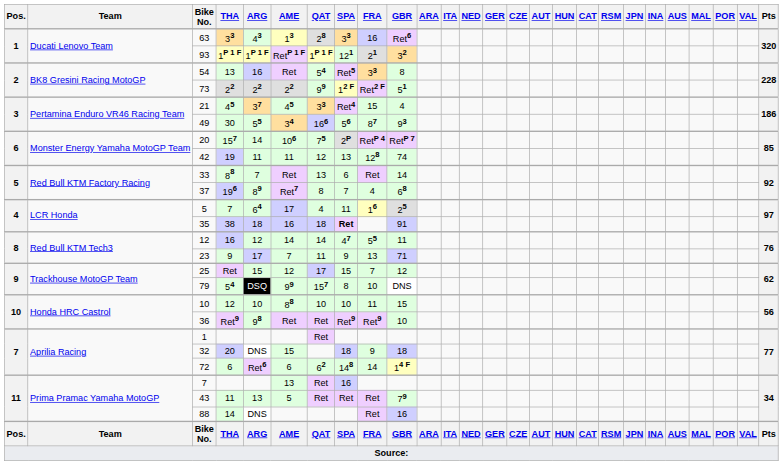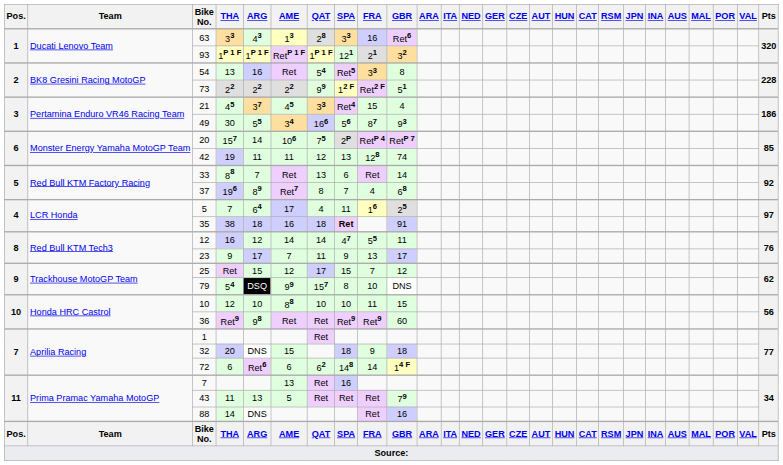 <table class="wikitable" style="font-size:85%; text-align:center;">
 <tr>
 <th valign="middle">Pos.</th>
 <th valign="middle">Team</th>
 <th valign="middle">Bike<br>No.</th>
 <th><a href='#'>THA</a><br></th>
 <th><a href='#'>ARG</a><br></th>
 <th><a href='#'>AME</a><br></th>
 <th><a href='#'>QAT</a><br></th>
 <th><a href='#'>SPA</a><br></th>
 <th><a href='#'>FRA</a><br></th>
 <th><a href='#'>GBR</a><br></th>
 <th><a href='#'>ARA</a><br></th>
 <th><a href='#'>ITA</a><br></th>
 <th><a href='#'>NED</a><br></th>
 <th><a href='#'>GER</a><br></th>
 <th><a href='#'>CZE</a><br></th>
 <th><a href='#'>AUT</a><br></th>
 <th><a href='#'>HUN</a><br></th>
 <th><a href='#'>CAT</a><br></th>
 <th><a href='#'>RSM</a><br></th>
 <th><a href='#'>JPN</a><br></th>
 <th><a href='#'>INA</a><br></th>
 <th><a href='#'>AUS</a><br></th>
 <th><a href='#'>MAL</a><br></th>
 <th><a href='#'>POR</a><br></th>
 <th><a href='#'>VAL</a><br></th>
 <th valign="middle">Pts</th>
 </tr>
 <tr style="border-top:2px solid #aaaaaa">
 <th rowspan=2>1</th>
 <td rowspan=2 align=left> <a href='#'>Ducati Lenovo Team</a></td>
 <td>63</td>
 <td bgcolor="#ffdf9f">3<strong><sup>3</sup></strong></td>
 <td bgcolor="#dfffdf">4<strong><sup>3</sup></strong></td>
 <td bgcolor="ffffbf" nowrap>1<strong><sup>3</sup></strong></td>
 <td bgcolor="#dfdfdf">2<strong><sup>8</sup></strong></td>
 <td bgcolor="#ffdf9f">3<strong><sup>3</sup></strong></td>
 <td bgcolor="cfcfff">16</td>
 <td bgcolor="#efcfff">Ret<strong><sup>6</sup></strong></td>
 <td></td>
 <td></td>
 <td></td>
 <td></td>
 <td></td>
 <td></td>
 <td></td>
 <td></td>
 <td></td>
 <td></td>
 <td></td>
 <td></td>
 <td></td>
 <td></td>
 <td></td>
 <th rowspan=2>320</th>
 </tr>
 <tr>
 <td>93</td>
 <td bgcolor="ffffbf" nowrap>1<strong><sup>P 1 F</sup></strong></td>
 <td bgcolor="ffffbf" nowrap>1<strong><sup>P 1 F</sup></strong></td>
 <td bgcolor="efcfff" nowrap>Ret<strong><sup>P 1 F</sup></strong></td>
 <td bgcolor="#ffffbf" nowrap>1<strong><sup>P 1 F</sup></strong></td>
 <td bgcolor="#dfffdf">12<strong><sup>1</sup></strong></td>
 <td bgcolor="#dfdfdf">2<strong><sup>1</sup></strong></td>
 <td bgcolor="#ffdf9f">3<strong><sup>2</sup></strong></td>
 <td></td>
 <td></td>
 <td></td>
 <td></td>
 <td></td>
 <td></td>
 <td></td>
 <td></td>
 <td></td>
 <td></td>
 <td></td>
 <td></td>
 <td></td>
 <td></td>
 <td></td>
 </tr>
 <tr style="border-top:2px solid #aaaaaa">
 <th rowspan=2>2</th>
 <td rowspan=2 align=left> <a href='#'>BK8 Gresini Racing MotoGP</a></td>
 <td>54</td>
 <td bgcolor="dfffdf">13</td>
 <td bgcolor="cfcfff">16</td>
 <td bgcolor="efcfff">Ret</td>
 <td bgcolor="#dfffdf">5<strong><sup>4</sup></strong></td>
 <td bgcolor="#efcfff">Ret<strong><sup>5</sup></strong></td>
 <td bgcolor="#ffdf9f">3<strong><sup>3</sup></strong></td>
 <td bgcolor="#dfffdf">8</td>
 <td></td>
 <td></td>
 <td></td>
 <td></td>
 <td></td>
 <td></td>
 <td></td>
 <td></td>
 <td></td>
 <td></td>
 <td></td>
 <td></td>
 <td></td>
 <td></td>
 <td></td>
 <th rowspan=2>228</th>
 </tr>
 <tr>
 <td>73</td>
 <td bgcolor="dfdfdf">2<strong><sup>2</sup></strong></td>
 <td bgcolor="dfdfdf">2<strong><sup>2</sup></strong></td>
 <td bgcolor="dfdfdf">2<strong><sup>2</sup></strong></td>
 <td bgcolor="#dfffdf">9<strong><sup>9</sup></strong></td>
 <td bgcolor="#ffffbf">1<strong><sup>2 F</sup></strong></td>
 <td bgcolor="#efcfff">Ret<strong><sup>2 F</sup></strong></td>
 <td bgcolor="#dfffdf">5<strong><sup>1</sup></strong></td>
 <td></td>
 <td></td>
 <td></td>
 <td></td>
 <td></td>
 <td></td>
 <td></td>
 <td></td>
 <td></td>
 <td></td>
 <td></td>
 <td></td>
 <td></td>
 <td></td>
 <td></td>
 </tr>
 <tr style="border-top:2px solid #aaaaaa">
 <th rowspan=2>3</th>
 <td rowspan=2 align=left> <a href='#'>Pertamina Enduro VR46 Racing Team</a></td>
 <td>21</td>
 <td bgcolor="#dfffdf">4<strong><sup>5</sup></strong></td>
 <td bgcolor="#ffdf9f">3<strong><sup>7</sup></strong></td>
 <td bgcolor="#dfffdf">4<strong><sup>5</sup></strong></td>
 <td bgcolor="#ffdf9f">3<strong><sup>3</sup></strong></td>
 <td bgcolor="#efcfff">Ret<strong><sup>4</sup></strong></td>
 <td bgcolor="#dfffdf">15</td>
 <td bgcolor="#dfffdf">4</td>
 <td></td>
 <td></td>
 <td></td>
 <td></td>
 <td></td>
 <td></td>
 <td></td>
 <td></td>
 <td></td>
 <td></td>
 <td></td>
 <td></td>
 <td></td>
 <td></td>
 <td></td>
 <th rowspan=2>186</th>
 </tr>
 <tr>
 <td>49</td>
 <td bgcolor="#dfffdf">30</td>
 <td bgcolor="#dfffdf">5<strong><sup>5</sup></strong></td>
 <td bgcolor="#ffdf9f">3<strong><sup>4</sup></strong></td>
 <td bgcolor="#cfcfff">16<strong><sup>6</sup></strong></td>
 <td bgcolor="#dfffdf">5<strong><sup>6</sup></strong></td>
 <td bgcolor="#dfffdf">8<strong><sup>7</sup></strong></td>
 <td bgcolor="#dfffdf">9<strong><sup>3</sup></strong></td>
 <td></td>
 <td></td>
 <td></td>
 <td></td>
 <td></td>
 <td></td>
 <td></td>
 <td></td>
 <td></td>
 <td></td>
 <td></td>
 <td></td>
 <td></td>
 <td></td>
 <td></td>
 </tr>
 <tr style="border-top:2px solid #aaaaaa">
 <th rowspan=2>6</th>
 <td rowspan=2 align=left nowrap=""> <a href='#'>Monster Energy Yamaha MotoGP Team</a></td>
 <td>20</td>
 <td bgcolor="#dfffdf">15<strong><sup>7</sup></strong></td>
 <td bgcolor="#dfffdf">14</td>
 <td bgcolor="#dfffdf">10<strong><sup>6</sup></strong></td>
 <td bgcolor="#dfffdf">7<strong><sup>5</sup></strong></td>
 <td bgcolor="#dfdfdf">2<strong><sup>P</sup></strong></td>
 <td bgcolor="#efcfff" nowrap>Ret<strong><sup>P 4</sup></strong></td>
 <td bgcolor="#efcfff" nowrap="">Ret<strong><sup>P 7</sup></strong></td>
 <td></td>
 <td></td>
 <td></td>
 <td></td>
 <td></td>
 <td></td>
 <td></td>
 <td></td>
 <td></td>
 <td></td>
 <td></td>
 <td></td>
 <td></td>
 <td></td>
 <td></td>
 <th rowspan=2>85</th>
 </tr>
 <tr>
 <td>42</td>
 <td bgcolor="#cfcfff">19</td>
 <td bgcolor="#dfffdf">11</td>
 <td bgcolor="#dfffdf">11</td>
 <td bgcolor="#dfffdf">12</td>
 <td bgcolor="#dfffdf">13</td>
 <td bgcolor="#dfffdf">12<strong><sup>8</sup></strong></td>
 <td bgcolor="#dfffdf">74</td>
 <td></td>
 <td></td>
 <td></td>
 <td></td>
 <td></td>
 <td></td>
 <td></td>
 <td></td>
 <td></td>
 <td></td>
 <td></td>
 <td></td>
 <td></td>
 <td></td>
 <td></td>
 </tr>
 <tr style="border-top:2px solid #aaaaaa">
 <th rowspan=2>5</th>
 <td rowspan=2 align=left> <a href='#'>Red Bull KTM Factory Racing</a></td>
 <td>33</td>
 <td bgcolor="#dfffdf">8<strong><sup>8</sup></strong></td>
 <td bgcolor="#dfffdf">7</td>
 <td bgcolor="#efcfff">Ret</td>
 <td bgcolor="#dfffdf">13</td>
 <td bgcolor="#dfffdf">6</td>
 <td bgcolor="#efcfff">Ret</td>
 <td bgcolor="#dfffdf">14</td>
 <td></td>
 <td></td>
 <td></td>
 <td></td>
 <td></td>
 <td></td>
 <td></td>
 <td></td>
 <td></td>
 <td></td>
 <td></td>
 <td></td>
 <td></td>
 <td></td>
 <td></td>
 <th rowspan=2>92</th>
 </tr>
 <tr>
 <td>37</td>
 <td bgcolor="#cfcfff">19<strong><sup>6</sup></strong></td>
 <td bgcolor="#dfffdf">8<strong><sup>9</sup></strong></td>
 <td bgcolor="#efcfff">Ret<strong><sup>7</sup></strong></td>
 <td bgcolor="#dfffdf">8</td>
 <td bgcolor="#dfffdf">7</td>
 <td bgcolor="#dfffdf">4</td>
 <td bgcolor="#dfffdf">6<strong><sup>8</sup></strong></td>
 <td></td>
 <td></td>
 <td></td>
 <td></td>
 <td></td>
 <td></td>
 <td></td>
 <td></td>
 <td></td>
 <td></td>
 <td></td>
 <td></td>
 <td></td>
 <td></td>
 <td></td>
 </tr>
 <tr style="border-top:2px solid #aaaaaa">
 <th rowspan=2>4</th>
 <td rowspan=2 align=left> <a href='#'>LCR Honda</a></td>
 <td>5</td>
 <td bgcolor="#dfffdf">7</td>
 <td bgcolor="#dfffdf">6<strong><sup>4</sup></strong></td>
 <td bgcolor="#cfcfff">17</td>
 <td bgcolor="#dfffdf">4</td>
 <td bgcolor="#dfffdf">11</td>
 <td bgcolor="#ffffbf">1<strong><sup>6</sup></strong></td>
 <td bgcolor="#dfdfdf">2<strong><sup>5</sup></strong></td>
 <td></td>
 <td></td>
 <td></td>
 <td></td>
 <td></td>
 <td></td>
 <td></td>
 <td></td>
 <td></td>
 <td></td>
 <td></td>
 <td></td>
 <td></td>
 <td></td>
 <td></td>
 <th rowspan=2>97</th>
 </tr>
 <tr>
 <td>35</td>
 <td bgcolor="#cfcfff">38</td>
 <td bgcolor="#cfcfff">18</td>
 <td bgcolor="#cfcfff">16</td>
 <td bgcolor="#cfcfff">18</td>
 <td bgcolor="#efcfff"><strong>Ret</strong></td>
 <td></td>
 <td bgcolor="#cfcfff">91</td>
 <td></td>
 <td></td>
 <td></td>
 <td></td>
 <td></td>
 <td></td>
 <td></td>
 <td></td>
 <td></td>
 <td></td>
 <td></td>
 <td></td>
 <td></td>
 <td></td>
 <td></td>
 </tr>
 <tr style="border-top:2px solid #aaaaaa">
 <th rowspan=2>8</th>
 <td rowspan=2 align=left> <a href='#'>Red Bull KTM Tech3</a></td>
 <td>12</td>
 <td bgcolor="#cfcfff">16</td>
 <td bgcolor="#dfffdf">12</td>
 <td bgcolor="#dfffdf">14</td>
 <td bgcolor="#dfffdf">14</td>
 <td bgcolor="#dfffdf">4<strong><sup>7</sup></strong></td>
 <td bgcolor="#dfffdf">5<strong><sup>5</sup></strong></td>
 <td bgcolor="#dfffdf">11</td>
 <td></td>
 <td></td>
 <td></td>
 <td></td>
 <td></td>
 <td></td>
 <td></td>
 <td></td>
 <td></td>
 <td></td>
 <td></td>
 <td></td>
 <td></td>
 <td></td>
 <td></td>
 <th rowspan=2>76</th>
 </tr>
 <tr>
 <td>23</td>
 <td bgcolor="#dfffdf">9</td>
 <td bgcolor="#cfcfff">17</td>
 <td bgcolor="#dfffdf">7</td>
 <td bgcolor="#dfffdf">11</td>
 <td bgcolor="#dfffdf">9</td>
 <td bgcolor="#dfffdf">13</td>
-<td bgcolor="#cfcfff">71</td>
+<td bgcolor="#cfcfff">17</td>
 <td></td>
 <td></td>
 <td></td>
 <td></td>
 <td></td>
 <td></td>
 <td></td>
 <td></td>
 <td></td>
 <td></td>
 <td></td>
 <td></td>
 <td></td>
 <td></td>
 <td></td>
 </tr>
 <tr style="border-top:2px solid #aaaaaa">
 <th rowspan=2>9</th>
 <td rowspan=2 align=left> <a href='#'>Trackhouse MotoGP Team</a></td>
 <td>25</td>
 <td bgcolor="#efcfff">Ret</td>
 <td bgcolor="#dfffdf">15</td>
 <td bgcolor="#dfffdf">12</td>
 <td bgcolor="#cfcfff">17</td>
 <td bgcolor="#dfffdf">15</td>
 <td bgcolor="#dfffdf">7</td>
 <td bgcolor="#dfffdf">12</td>
 <td></td>
 <td></td>
 <td></td>
 <td></td>
 <td></td>
 <td></td>
 <td></td>
 <td></td>
 <td></td>
 <td></td>
 <td></td>
 <td></td>
 <td></td>
 <td></td>
 <td></td>
 <th rowspan=2>62</th>
 </tr>
 <tr>
 <td>79</td>
 <td bgcolor="#dfffdf">5<strong><sup>4</sup></strong></td>
 <td style="background:black; color:white;">DSQ</td>
 <td bgcolor="#dfffdf">9<strong><sup>9</sup></strong></td>
 <td bgcolor="#dfffdf">15<strong><sup>7</sup></strong></td>
 <td bgcolor="#dfffdf">8</td>
 <td bgcolor="#dfffdf">10</td>
 <td bgcolor="#ffffff">DNS</td>
 <td></td>
 <td></td>
 <td></td>
 <td></td>
 <td></td>
 <td></td>
 <td></td>
 <td></td>
 <td></td>
 <td></td>
 <td></td>
 <td></td>
 <td></td>
 <td></td>
 <td></td>
 </tr>
 <tr style="border-top:2px solid #aaaaaa">
 <th rowspan=2>10</th>
 <td rowspan=2 align=left> <a href='#'>Honda HRC Castrol</a></td>
 <td>10</td>
 <td bgcolor="#dfffdf">12</td>
 <td bgcolor="#dfffdf">10</td>
 <td bgcolor="#dfffdf">8<strong><sup>8</sup></strong></td>
 <td bgcolor="#dfffdf">10</td>
 <td bgcolor="#dfffdf">10</td>
 <td bgcolor="#dfffdf">11</td>
 <td bgcolor="#dfffdf">15</td>
 <td></td>
 <td></td>
 <td></td>
 <td></td>
 <td></td>
 <td></td>
 <td></td>
 <td></td>
 <td></td>
 <td></td>
 <td></td>
 <td></td>
 <td></td>
 <td></td>
 <td></td>
 <th rowspan=2>56</th>
 </tr>
 <tr>
 <td>36</td>
 <td bgcolor="#efcfff">Ret<strong><sup>9</sup></strong></td>
 <td bgcolor="#dfffdf">9<strong><sup>8</sup></strong></td>
 <td bgcolor="#efcfff">Ret</td>
 <td bgcolor="#efcfff">Ret</td>
 <td bgcolor="#efcfff">Ret<strong><sup>9</sup></strong></td>
 <td bgcolor="#efcfff">Ret<strong><sup>9</sup></strong></td>
-<td bgcolor="#dfffdf">10</td>
+<td bgcolor="#dfffdf">60</td>
 <td></td>
 <td></td>
 <td></td>
 <td></td>
 <td></td>
 <td></td>
 <td></td>
 <td></td>
 <td></td>
 <td></td>
 <td></td>
 <td></td>
 <td></td>
 <td></td>
 <td></td>
 </tr>
 <tr style="border-top:2px solid #aaaaaa">
 <th rowspan=3>7</th>
 <td rowspan=3 align=left> <a href='#'>Aprilia Racing</a></td>
 <td>1</td>
 <td></td>
 <td></td>
 <td></td>
 <td bgcolor="#efcfff">Ret</td>
 <td></td>
 <td></td>
 <td></td>
 <td></td>
 <td></td>
 <td></td>
 <td></td>
 <td></td>
 <td></td>
 <td></td>
 <td></td>
 <td></td>
 <td></td>
 <td></td>
 <td></td>
 <td></td>
 <td></td>
 <td></td>
 <th rowspan=3>77</th>
 </tr>
 <tr>
 <td>32</td>
 <td bgcolor="#cfcfff">20</td>
 <td bgcolor="#ffffff">DNS</td>
 <td bgcolor="#dfffdf">15</td>
 <td></td>
 <td bgcolor="#cfcfff">18</td>
 <td bgcolor="#dfffdf">9</td>
 <td bgcolor="#cfcfff">18</td>
 <td></td>
 <td></td>
 <td></td>
 <td></td>
 <td></td>
 <td></td>
 <td></td>
 <td></td>
 <td></td>
 <td></td>
 <td></td>
 <td></td>
 <td></td>
 <td></td>
 <td></td>
 </tr>
 <tr>
 <td>72</td>
 <td bgcolor="#dfffdf">6</td>
 <td bgcolor="#efcfff">Ret<strong><sup>6</sup></strong></td>
 <td bgcolor="#dfffdf">6</td>
 <td bgcolor="#dfffdf">6<strong><sup>2</sup></strong></td>
 <td bgcolor="#dfffdf">14<strong><sup>8</sup></strong></td>
 <td bgcolor="#dfffdf">14</td>
 <td bgcolor="#ffffbf">1<strong><sup>4 F</sup></strong></td>
 <td></td>
 <td></td>
 <td></td>
 <td></td>
 <td></td>
 <td></td>
 <td></td>
 <td></td>
 <td></td>
 <td></td>
 <td></td>
 <td></td>
 <td></td>
 <td></td>
 <td></td>
 </tr>
 <tr style="border-top:2px solid #aaaaaa">
 <th rowspan=3>11</th>
 <td rowspan=3 align=left> <a href='#'>Prima Pramac Yamaha MotoGP</a></td>
 <td>7</td>
 <td></td>
 <td></td>
 <td bgcolor="#dfffdf">13</td>
 <td bgcolor="#efcfff">Ret</td>
 <td bgcolor="#cfcfff">16</td>
 <td></td>
 <td></td>
 <td></td>
 <td></td>
 <td></td>
 <td></td>
 <td></td>
 <td></td>
 <td></td>
 <td></td>
 <td></td>
 <td></td>
 <td></td>
 <td></td>
 <td></td>
 <td></td>
 <td></td>
 <th rowspan=3>34</th>
 </tr>
 <tr>
 <td>43</td>
 <td bgcolor="#dfffdf">11</td>
 <td bgcolor="#dfffdf">13</td>
 <td bgcolor="#dfffdf">5</td>
 <td bgcolor="#efcfff">Ret</td>
 <td bgcolor="#efcfff">Ret</td>
 <td bgcolor="#efcfff">Ret</td>
 <td bgcolor="#dfffdf">7<strong><sup>9</sup></strong></td>
 <td></td>
 <td></td>
 <td></td>
 <td></td>
 <td></td>
 <td></td>
 <td></td>
 <td></td>
 <td></td>
 <td></td>
 <td></td>
 <td></td>
 <td></td>
 <td></td>
 <td></td>
 </tr>
 <tr>
 <td>88</td>
 <td bgcolor="#dfffdf">14</td>
 <td bgcolor="#ffffff">DNS</td>
 <td></td>
 <td></td>
 <td></td>
 <td bgcolor="#efcfff">Ret</td>
 <td bgcolor="#cfcfff">16</td>
 <td></td>
 <td></td>
 <td></td>
 <td></td>
 <td></td>
 <td></td>
 <td></td>
 <td></td>
 <td></td>
 <td></td>
 <td></td>
 <td></td>
 <td></td>
 <td></td>
 <td></td>
 </tr>
 <tr style="border-top:2px solid #aaaaaa">
 <th valign="middle">Pos.</th>
 <th valign="middle">Team</th>
 <th valign="middle">Bike<br>No.</th>
 <th><a href='#'>THA</a><br></th>
 <th><a href='#'>ARG</a><br></th>
 <th><a href='#'>AME</a><br></th>
 <th><a href='#'>QAT</a><br></th>
 <th><a href='#'>SPA</a><br></th>
 <th><a href='#'>FRA</a><br></th>
 <th><a href='#'>GBR</a><br></th>
 <th><a href='#'>ARA</a><br></th>
 <th><a href='#'>ITA</a><br></th>
 <th><a href='#'>NED</a><br></th>
 <th><a href='#'>GER</a><br></th>
 <th><a href='#'>CZE</a><br></th>
 <th><a href='#'>AUT</a><br></th>
 <th><a href='#'>HUN</a><br></th>
 <th><a href='#'>CAT</a><br></th>
 <th><a href='#'>RSM</a><br></th>
 <th><a href='#'>JPN</a><br></th>
 <th><a href='#'>INA</a><br></th>
 <th><a href='#'>AUS</a><br></th>
 <th><a href='#'>MAL</a><br></th>
 <th><a href='#'>POR</a><br></th>
 <th><a href='#'>VAL</a><br></th>
 <th valign="middle">Pts</th>
 </tr>
 <tr>
 <td colspan="26" style="background-color:#EAECF0;text-align:center"><strong>Source:</strong></td>
 </tr>
 </table>
